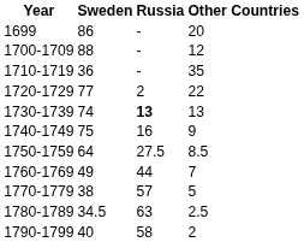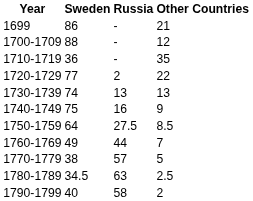 <table>
 <tr>
 <th>Year</th>
 <th>Sweden</th>
 <th>Russia</th>
 <th>Other Countries</th>
 </tr>
 <tr>
 <td>1699</td>
 <td>86</td>
 <td>-</td>
-<td>20</td>
+<td>21</td>
 </tr>
 <tr>
 <td>1700-1709</td>
 <td>88</td>
 <td>-</td>
 <td>12</td>
 </tr>
 <tr>
 <td>1710-1719</td>
 <td>36</td>
 <td>-</td>
 <td>35</td>
 </tr>
 <tr>
 <td>1720-1729</td>
 <td>77</td>
 <td>2</td>
 <td>22</td>
 </tr>
 <tr>
 <td>1730-1739</td>
 <td>74</td>
-<td><strong>13</strong></td>
+<td>13</td>
 <td>13</td>
 </tr>
 <tr>
 <td>1740-1749</td>
 <td>75</td>
 <td>16</td>
 <td>9</td>
 </tr>
 <tr>
 <td>1750-1759</td>
 <td>64</td>
 <td>27.5</td>
 <td>8.5</td>
 </tr>
 <tr>
 <td>1760-1769</td>
 <td>49</td>
 <td>44</td>
 <td>7</td>
 </tr>
 <tr>
 <td>1770-1779</td>
 <td>38</td>
 <td>57</td>
 <td>5</td>
 </tr>
 <tr>
 <td>1780-1789</td>
 <td>34.5</td>
 <td>63</td>
 <td>2.5</td>
 </tr>
 <tr>
 <td>1790-1799</td>
 <td>40</td>
 <td>58</td>
 <td>2</td>
 </tr>
 </table>
